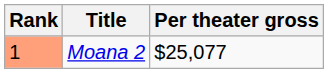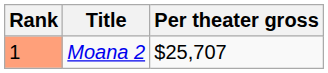 <table class="wikitable sortable" style="margin:auto; margin:auto;">
 <tr>
 <th>Rank</th>
 <th>Title</th>
 <th>Per theater gross</th>
 </tr>
 <tr>
 <td style="background: lightsalmon;">1</td>
 <td><em><a href='#'>Moana 2</a></em></td>
-<td>$25,077</td>
+<td>$25,707</td>
 </tr>
 </table>
